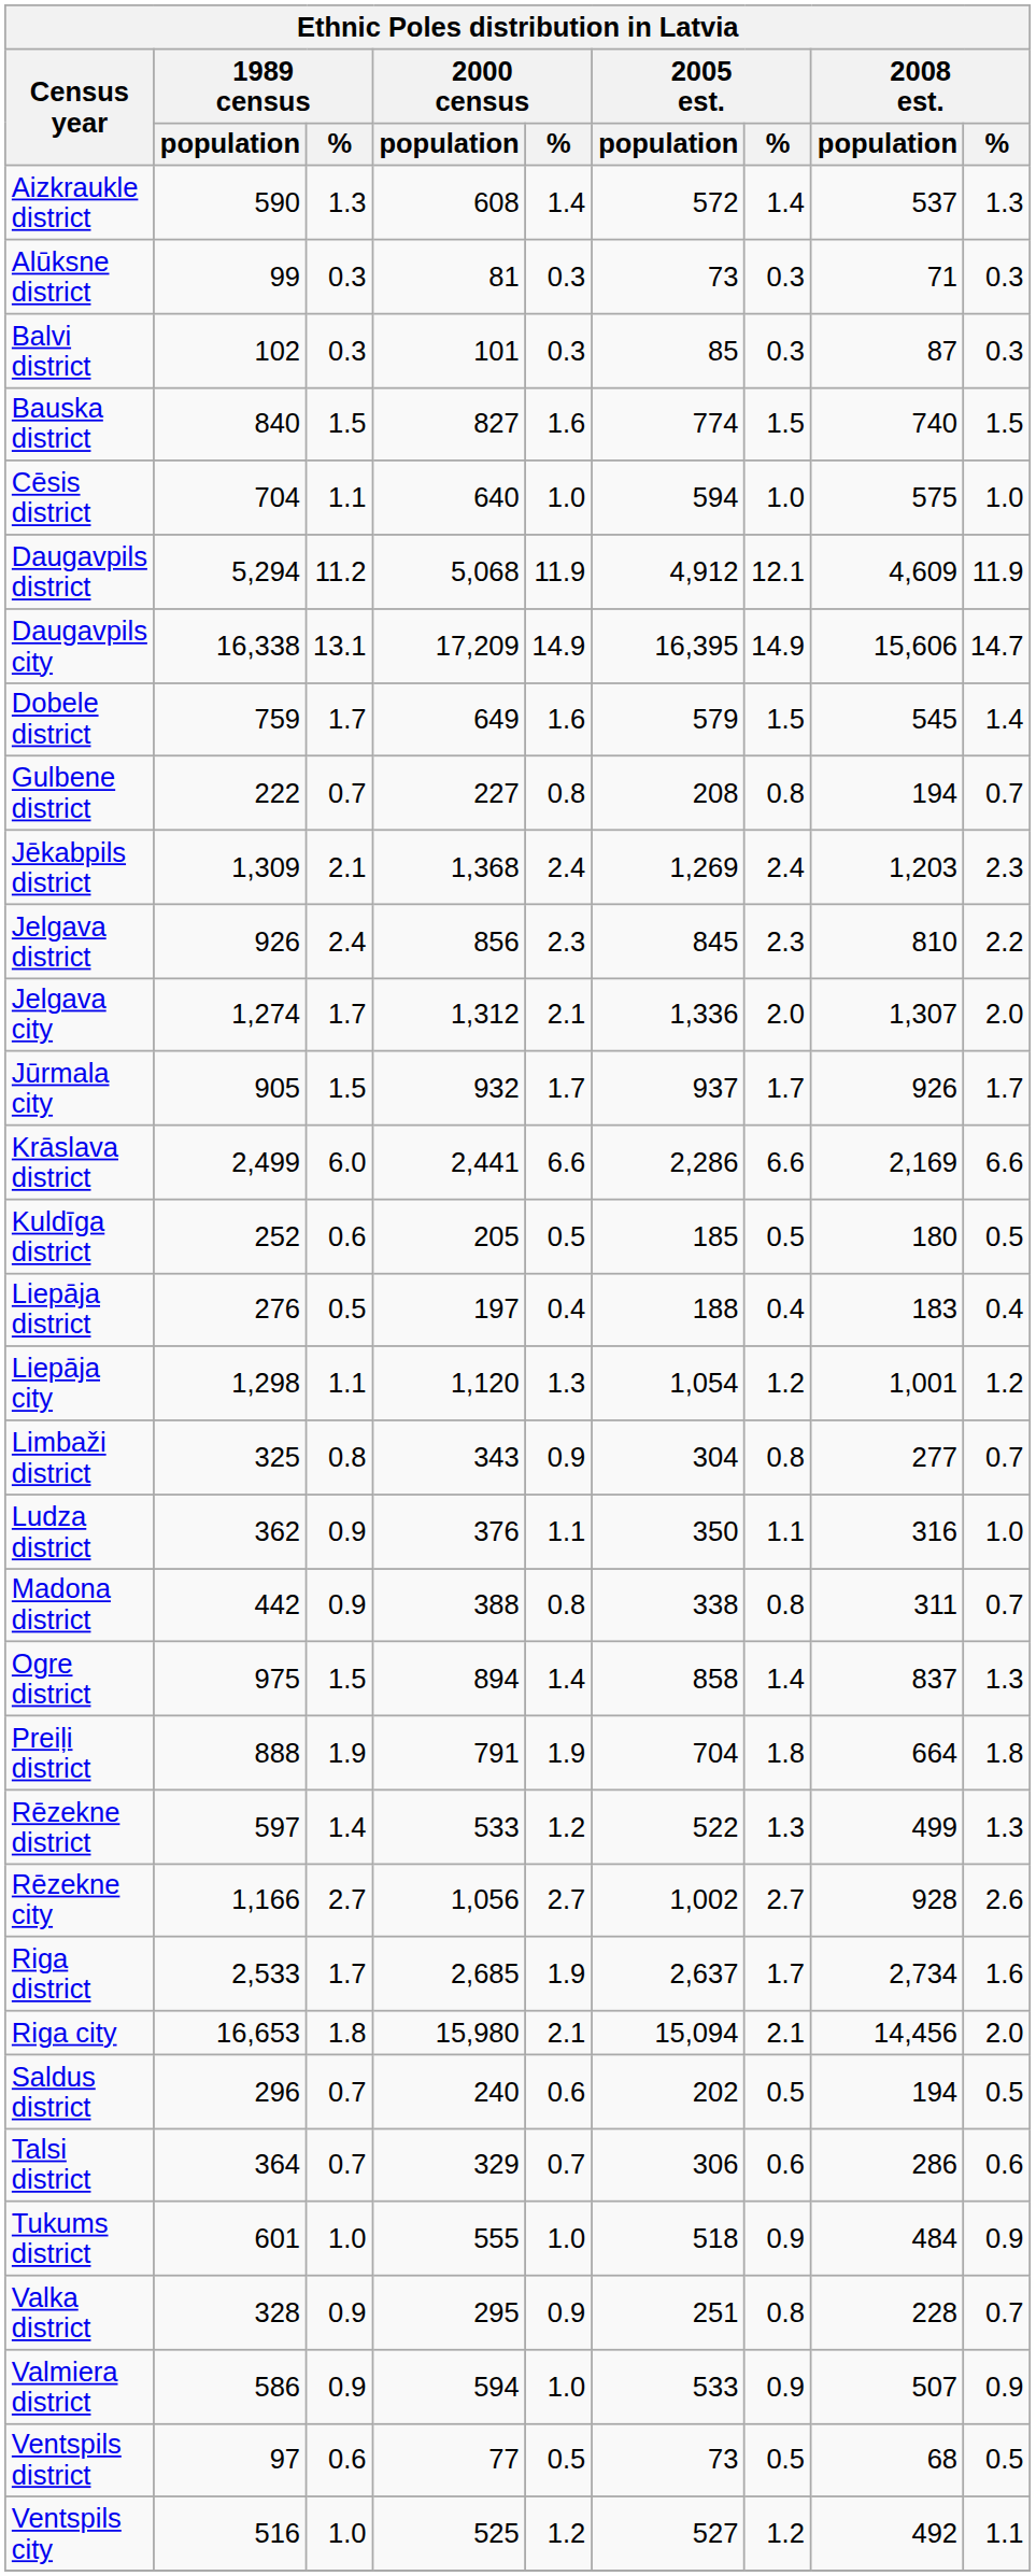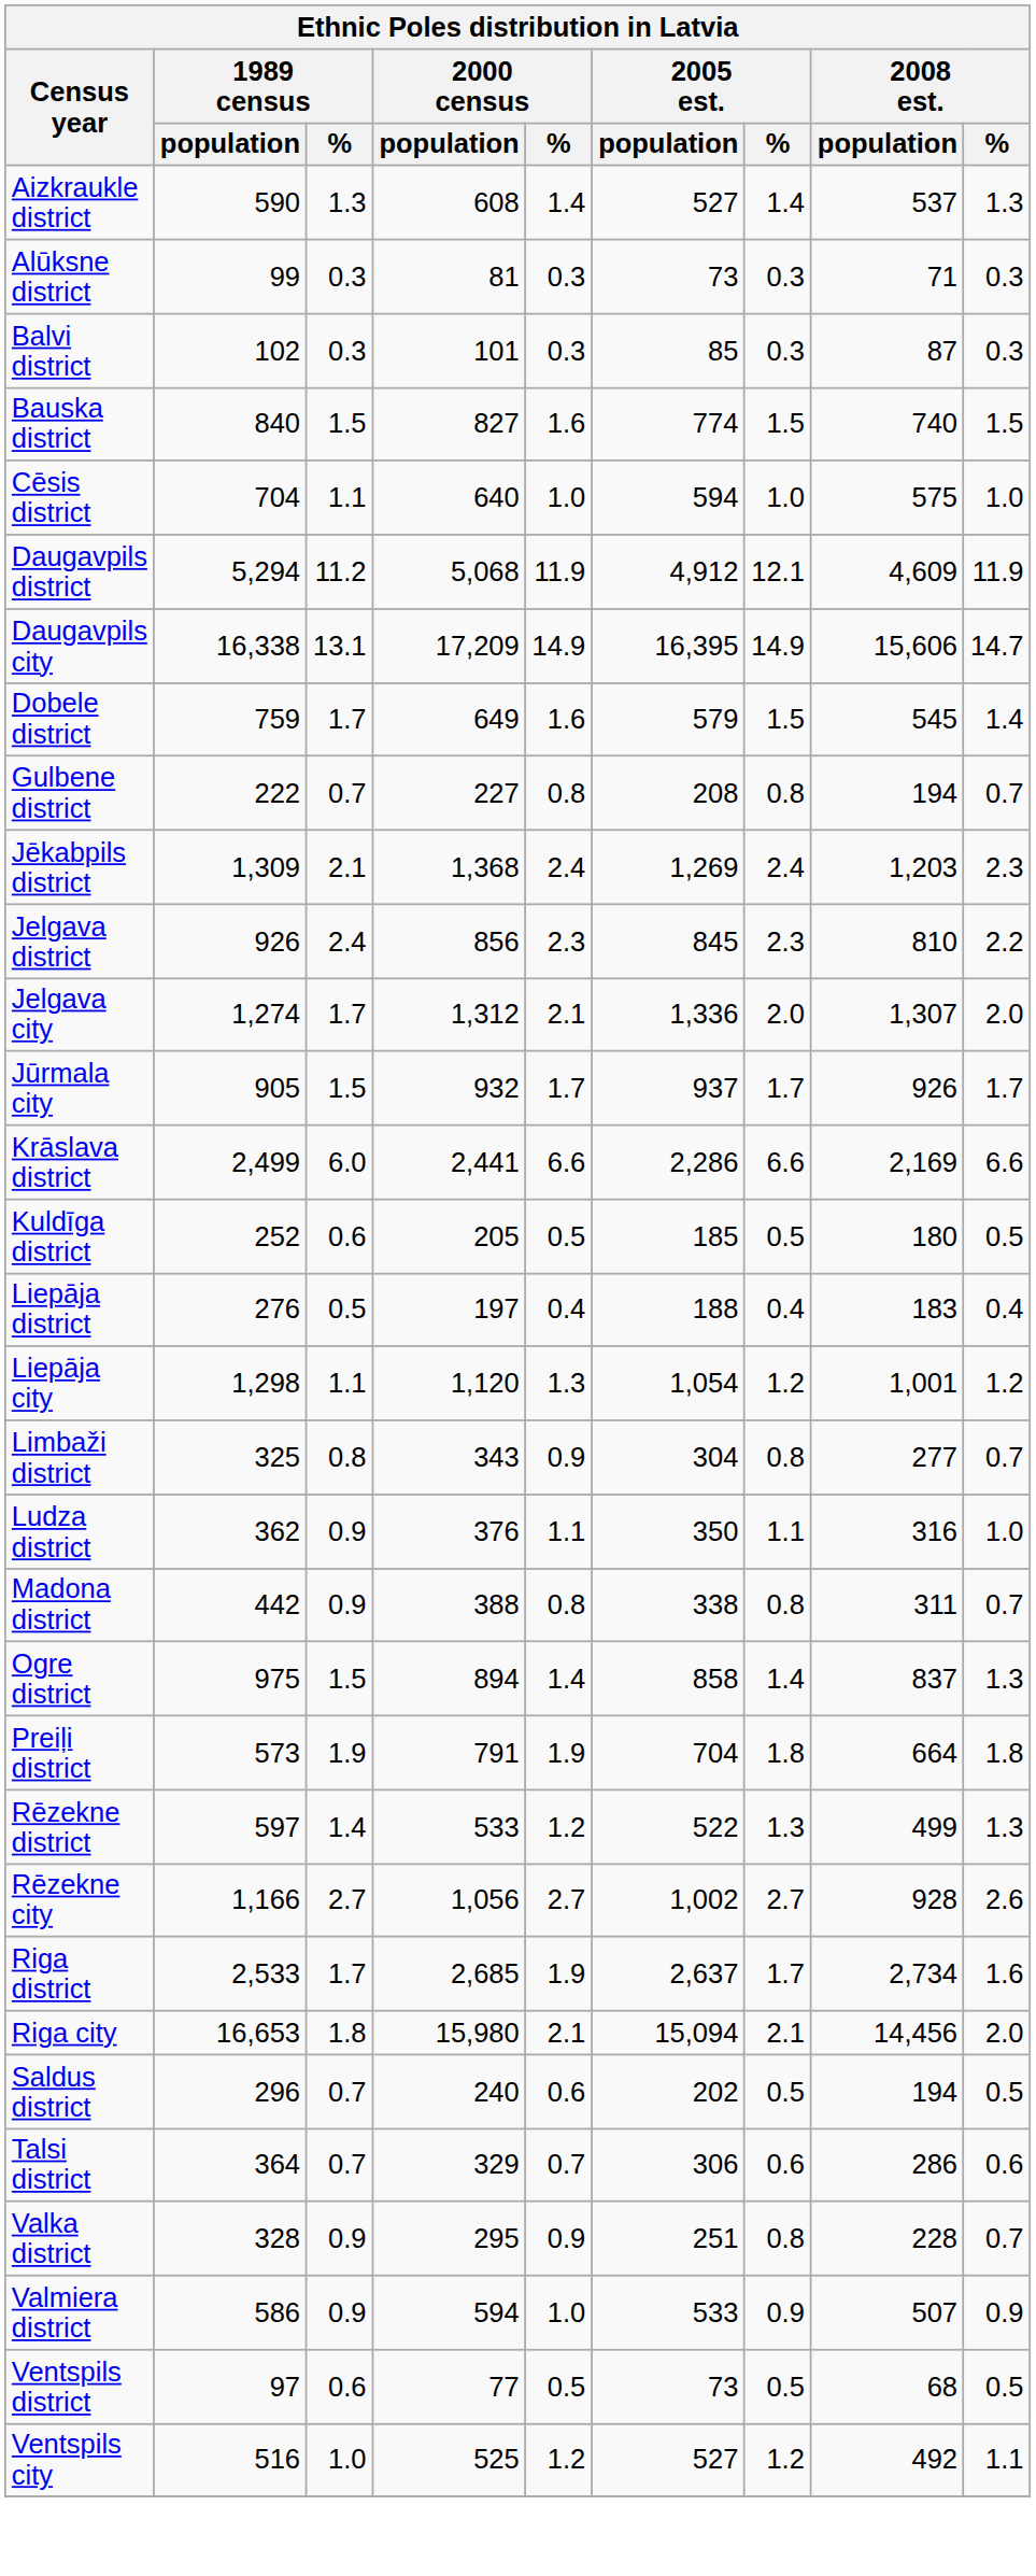 <table class="wikitable" align=center width="480" border=1 style="border-collapse: collapse;  font-size:90%" cellpadding="3">
 <tr>
 <th colspan=9 bgcolor="#EFEFEF">Ethnic Poles distribution in Latvia </th>
 </tr>
 <tr>
 <th rowspan=2>Census year</th>
 <th colspan=2>1989<br>census</th>
 <th colspan=2>2000<br>census</th>
 <th colspan=2>2005<br>est.</th>
 <th colspan=2>2008<br>est.</th>
 </tr>
 <tr>
 <th>population</th>
 <th align=right>%</th>
 <th>population</th>
 <th align=right>%</th>
 <th>population</th>
 <th align=right>%</th>
 <th>population</th>
 <th align=right>%</th>
 </tr>
 <tr>
 <td><a href='#'>Aizkraukle district</a></td>
 <td align=right>590</td>
 <td align=right>1.3</td>
 <td align=right>608</td>
 <td align=right>1.4</td>
-<td align=right>572</td>
+<td align=right>527</td>
 <td align=right>1.4</td>
 <td align=right>537</td>
 <td align=right>1.3</td>
 </tr>
 <tr>
 <td><a href='#'>Alūksne district</a></td>
 <td align=right>99</td>
 <td align=right>0.3</td>
 <td align=right>81</td>
 <td align=right>0.3</td>
 <td align=right>73</td>
 <td align=right>0.3</td>
 <td align=right>71</td>
 <td align=right>0.3</td>
 </tr>
 <tr>
 <td><a href='#'>Balvi district</a></td>
 <td align=right>102</td>
 <td align=right>0.3</td>
 <td align=right>101</td>
 <td align=right>0.3</td>
 <td align=right>85</td>
 <td align=right>0.3</td>
 <td align=right>87</td>
 <td align=right>0.3</td>
 </tr>
 <tr>
 <td><a href='#'>Bauska district</a></td>
 <td align=right>840</td>
 <td align=right>1.5</td>
 <td align=right>827</td>
 <td align=right>1.6</td>
 <td align=right>774</td>
 <td align=right>1.5</td>
 <td align=right>740</td>
 <td align=right>1.5</td>
 </tr>
 <tr>
 <td><a href='#'>Cēsis district</a></td>
 <td align=right>704</td>
 <td align=right>1.1</td>
 <td align=right>640</td>
 <td align=right>1.0</td>
 <td align=right>594</td>
 <td align=right>1.0</td>
 <td align=right>575</td>
 <td align=right>1.0</td>
 </tr>
 <tr>
 <td><a href='#'>Daugavpils district</a></td>
 <td align=right>5,294</td>
 <td align=right>11.2</td>
 <td align=right>5,068</td>
 <td align=right>11.9</td>
 <td align=right>4,912</td>
 <td align=right>12.1</td>
 <td align=right>4,609</td>
 <td align=right>11.9</td>
 </tr>
 <tr>
 <td><a href='#'>Daugavpils city</a></td>
 <td align=right>16,338</td>
 <td align=right>13.1</td>
 <td align=right>17,209</td>
 <td align=right>14.9</td>
 <td align=right>16,395</td>
 <td align=right>14.9</td>
 <td align=right>15,606</td>
 <td align=right>14.7</td>
 </tr>
 <tr>
 <td><a href='#'>Dobele district</a></td>
 <td align=right>759</td>
 <td align=right>1.7</td>
 <td align=right>649</td>
 <td align=right>1.6</td>
 <td align=right>579</td>
 <td align=right>1.5</td>
 <td align=right>545</td>
 <td align=right>1.4</td>
 </tr>
 <tr>
 <td><a href='#'>Gulbene district</a></td>
 <td align=right>222</td>
 <td align=right>0.7</td>
 <td align=right>227</td>
 <td align=right>0.8</td>
 <td align=right>208</td>
 <td align=right>0.8</td>
 <td align=right>194</td>
 <td align=right>0.7</td>
 </tr>
 <tr>
 <td><a href='#'>Jēkabpils district</a></td>
 <td align=right>1,309</td>
 <td align=right>2.1</td>
 <td align=right>1,368</td>
 <td align=right>2.4</td>
 <td align=right>1,269</td>
 <td align=right>2.4</td>
 <td align=right>1,203</td>
 <td align=right>2.3</td>
 </tr>
 <tr>
 <td><a href='#'>Jelgava district</a></td>
 <td align=right>926</td>
 <td align=right>2.4</td>
 <td align=right>856</td>
 <td align=right>2.3</td>
 <td align=right>845</td>
 <td align=right>2.3</td>
 <td align=right>810</td>
 <td align=right>2.2</td>
 </tr>
 <tr>
 <td><a href='#'>Jelgava city</a></td>
 <td align=right>1,274</td>
 <td align=right>1.7</td>
 <td align=right>1,312</td>
 <td align=right>2.1</td>
 <td align=right>1,336</td>
 <td align=right>2.0</td>
 <td align=right>1,307</td>
 <td align=right>2.0</td>
 </tr>
 <tr>
 <td><a href='#'>Jūrmala city</a></td>
 <td align=right>905</td>
 <td align=right>1.5</td>
 <td align=right>932</td>
 <td align=right>1.7</td>
 <td align=right>937</td>
 <td align=right>1.7</td>
 <td align=right>926</td>
 <td align=right>1.7</td>
 </tr>
 <tr>
 <td><a href='#'>Krāslava district</a></td>
 <td align=right>2,499</td>
 <td align=right>6.0</td>
 <td align=right>2,441</td>
 <td align=right>6.6</td>
 <td align=right>2,286</td>
 <td align=right>6.6</td>
 <td align=right>2,169</td>
 <td align=right>6.6</td>
 </tr>
 <tr>
 <td><a href='#'>Kuldīga district</a></td>
 <td align=right>252</td>
 <td align=right>0.6</td>
 <td align=right>205</td>
 <td align=right>0.5</td>
 <td align=right>185</td>
 <td align=right>0.5</td>
 <td align=right>180</td>
 <td align=right>0.5</td>
 </tr>
 <tr>
 <td><a href='#'>Liepāja district</a></td>
 <td align=right>276</td>
 <td align=right>0.5</td>
 <td align=right>197</td>
 <td align=right>0.4</td>
 <td align=right>188</td>
 <td align=right>0.4</td>
 <td align=right>183</td>
 <td align=right>0.4</td>
 </tr>
 <tr>
 <td><a href='#'>Liepāja city</a></td>
 <td align=right>1,298</td>
 <td align=right>1.1</td>
 <td align=right>1,120</td>
 <td align=right>1.3</td>
 <td align=right>1,054</td>
 <td align=right>1.2</td>
 <td align=right>1,001</td>
 <td align=right>1.2</td>
 </tr>
 <tr>
 <td><a href='#'>Limbaži district</a></td>
 <td align=right>325</td>
 <td align=right>0.8</td>
 <td align=right>343</td>
 <td align=right>0.9</td>
 <td align=right>304</td>
 <td align=right>0.8</td>
 <td align=right>277</td>
 <td align=right>0.7</td>
 </tr>
 <tr>
 <td><a href='#'>Ludza district</a></td>
 <td align=right>362</td>
 <td align=right>0.9</td>
 <td align=right>376</td>
 <td align=right>1.1</td>
 <td align=right>350</td>
 <td align=right>1.1</td>
 <td align=right>316</td>
 <td align=right>1.0</td>
 </tr>
 <tr>
 <td><a href='#'>Madona district</a></td>
 <td align=right>442</td>
 <td align=right>0.9</td>
 <td align=right>388</td>
 <td align=right>0.8</td>
 <td align=right>338</td>
 <td align=right>0.8</td>
 <td align=right>311</td>
 <td align=right>0.7</td>
 </tr>
 <tr>
 <td><a href='#'>Ogre district</a></td>
 <td align=right>975</td>
 <td align=right>1.5</td>
 <td align=right>894</td>
 <td align=right>1.4</td>
 <td align=right>858</td>
 <td align=right>1.4</td>
 <td align=right>837</td>
 <td align=right>1.3</td>
 </tr>
 <tr>
 <td><a href='#'>Preiļi district</a></td>
-<td align=right>888</td>
+<td align=right>573</td>
 <td align=right>1.9</td>
 <td align=right>791</td>
 <td align=right>1.9</td>
 <td align=right>704</td>
 <td align=right>1.8</td>
 <td align=right>664</td>
 <td align=right>1.8</td>
 </tr>
 <tr>
 <td><a href='#'>Rēzekne district</a></td>
 <td align=right>597</td>
 <td align=right>1.4</td>
 <td align=right>533</td>
 <td align=right>1.2</td>
 <td align=right>522</td>
 <td align=right>1.3</td>
 <td align=right>499</td>
 <td align=right>1.3</td>
 </tr>
 <tr>
 <td><a href='#'>Rēzekne city</a></td>
 <td align=right>1,166</td>
 <td align=right>2.7</td>
 <td align=right>1,056</td>
 <td align=right>2.7</td>
 <td align=right>1,002</td>
 <td align=right>2.7</td>
 <td align=right>928</td>
 <td align=right>2.6</td>
 </tr>
 <tr>
 <td><a href='#'>Riga district</a></td>
 <td align=right>2,533</td>
 <td align=right>1.7</td>
 <td align=right>2,685</td>
 <td align=right>1.9</td>
 <td align=right>2,637</td>
 <td align=right>1.7</td>
 <td align=right>2,734</td>
 <td align=right>1.6</td>
 </tr>
 <tr>
 <td><a href='#'>Riga city</a></td>
 <td align=right>16,653</td>
 <td align=right>1.8</td>
 <td align=right>15,980</td>
 <td align=right>2.1</td>
 <td align=right>15,094</td>
 <td align=right>2.1</td>
 <td align=right>14,456</td>
 <td align=right>2.0</td>
 </tr>
 <tr>
 <td><a href='#'>Saldus district</a></td>
 <td align=right>296</td>
 <td align=right>0.7</td>
 <td align=right>240</td>
 <td align=right>0.6</td>
 <td align=right>202</td>
 <td align=right>0.5</td>
 <td align=right>194</td>
 <td align=right>0.5</td>
 </tr>
 <tr>
 <td><a href='#'>Talsi district</a></td>
 <td align=right>364</td>
 <td align=right>0.7</td>
 <td align=right>329</td>
 <td align=right>0.7</td>
 <td align=right>306</td>
 <td align=right>0.6</td>
 <td align=right>286</td>
 <td align=right>0.6</td>
 </tr>
 <tr>
-<td><a href='#'>Tukums district</a></td>
-<td align=right>601</td>
-<td align=right>1.0</td>
-<td align=right>555</td>
-<td align=right>1.0</td>
-<td align=right>518</td>
-<td align=right>0.9</td>
-<td align=right>484</td>
-<td align=right>0.9</td>
-</tr>
-<tr>
 <td><a href='#'>Valka district</a></td>
 <td align=right>328</td>
 <td align=right>0.9</td>
 <td align=right>295</td>
 <td align=right>0.9</td>
 <td align=right>251</td>
 <td align=right>0.8</td>
 <td align=right>228</td>
 <td align=right>0.7</td>
 </tr>
 <tr>
 <td><a href='#'>Valmiera district</a></td>
 <td align=right>586</td>
 <td align=right>0.9</td>
 <td align=right>594</td>
 <td align=right>1.0</td>
 <td align=right>533</td>
 <td align=right>0.9</td>
 <td align=right>507</td>
 <td align=right>0.9</td>
 </tr>
 <tr>
 <td><a href='#'>Ventspils district</a></td>
 <td align=right>97</td>
 <td align=right>0.6</td>
 <td align=right>77</td>
 <td align=right>0.5</td>
 <td align=right>73</td>
 <td align=right>0.5</td>
 <td align=right>68</td>
 <td align=right>0.5</td>
 </tr>
 <tr>
 <td><a href='#'>Ventspils city</a></td>
 <td align=right>516</td>
 <td align=right>1.0</td>
 <td align=right>525</td>
 <td align=right>1.2</td>
 <td align=right>527</td>
 <td align=right>1.2</td>
 <td align=right>492</td>
 <td align=right>1.1</td>
 </tr>
 <tr>
 </tr>
 </table>
